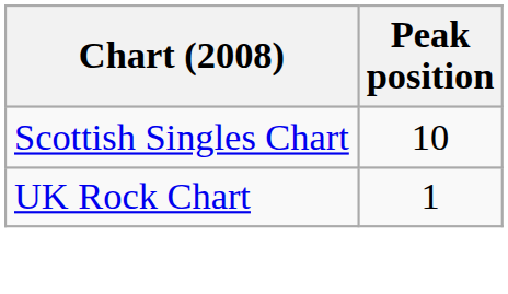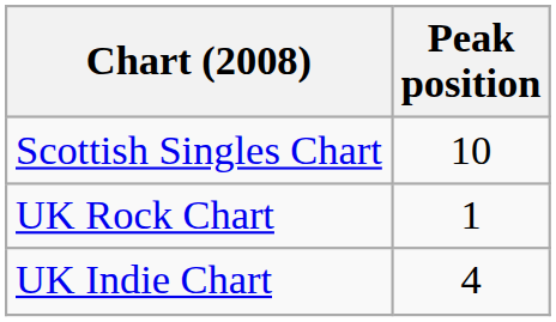 <table class="wikitable">
 <tr>
 <th>Chart (2008)</th>
 <th>Peak<br> position</th>
 </tr>
 <tr>
 <td align="left"><a href='#'>Scottish Singles Chart</a></td>
 <td align="center">10</td>
 </tr>
 <tr>
 <td><a href='#'>UK Rock Chart</a></td>
 <td align="center">1</td>
 </tr>
+<tr>
+<td><a href='#'>UK Indie Chart</a></td>
+<td align="center">4</td>
+</tr>
 </table>
